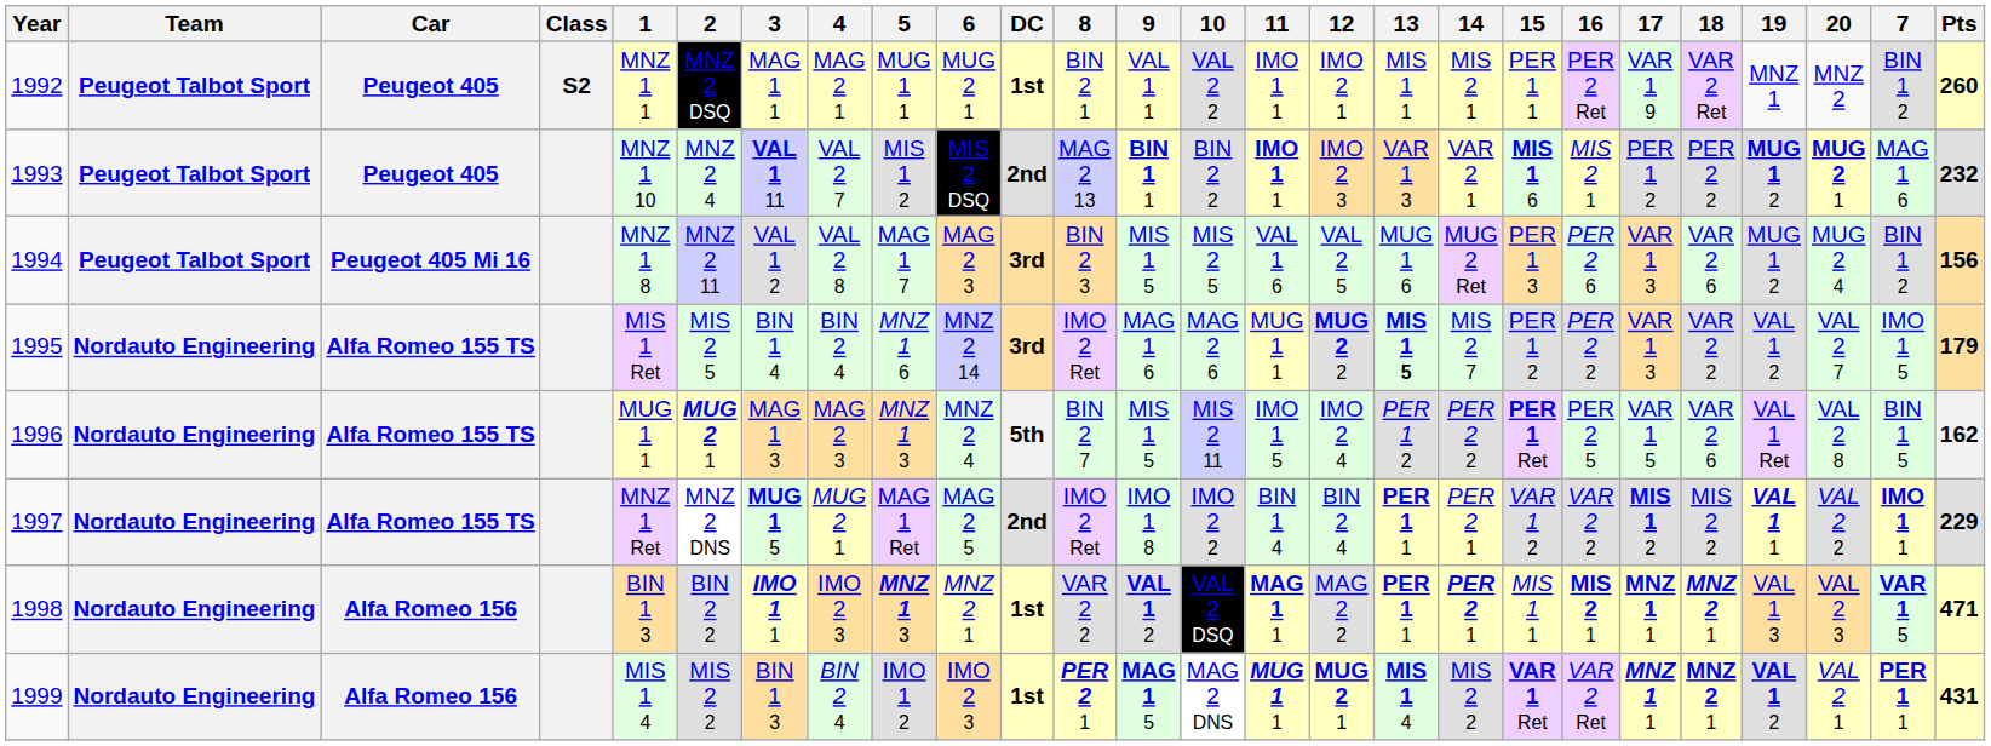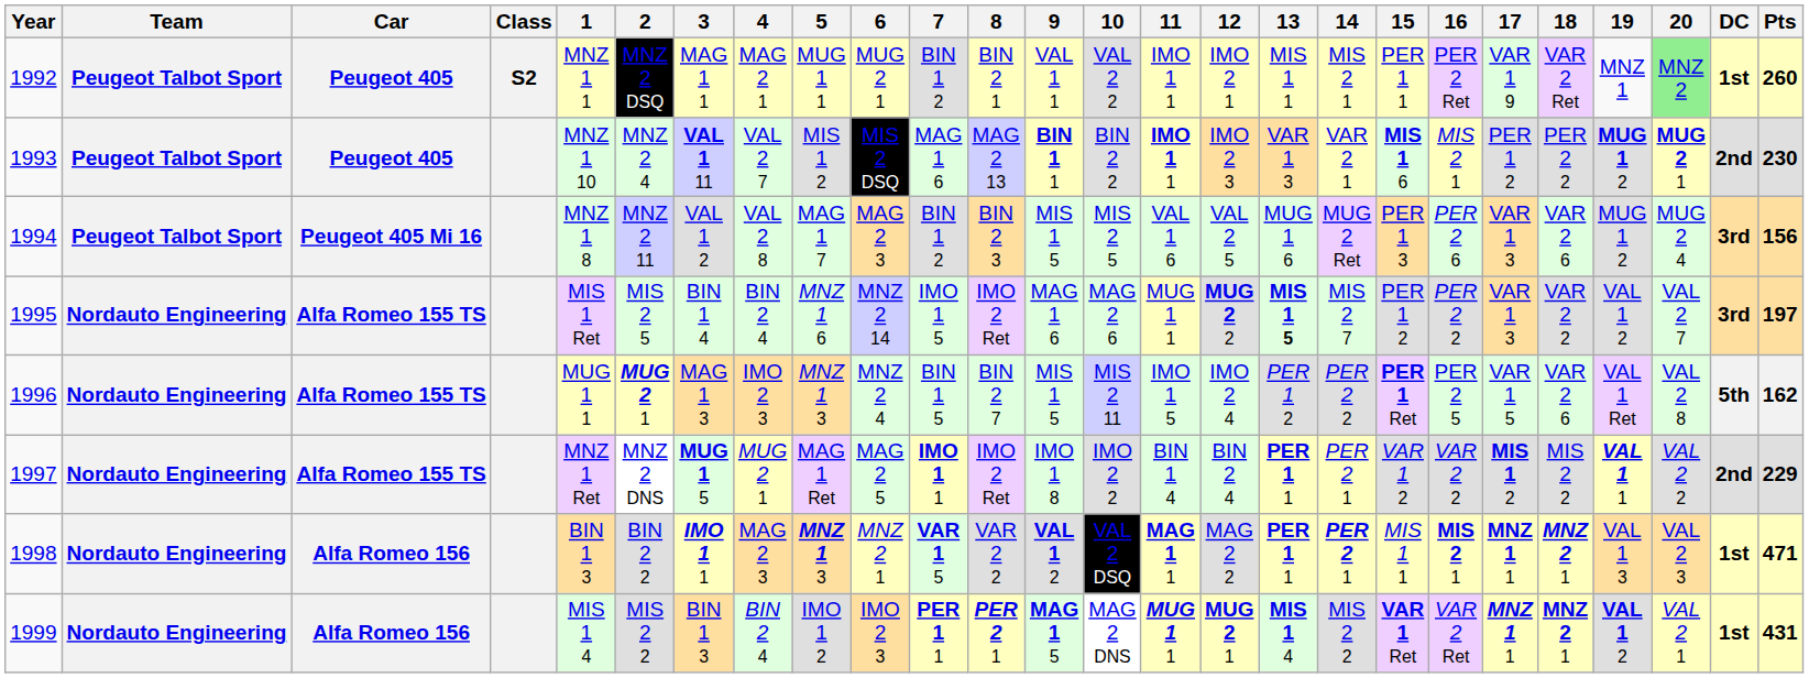 <table class="wikitable" style="text-align:center; font-size:85%">
 <tr>
 <th>Year</th>
 <th>Team</th>
 <th>Car</th>
 <th>Class</th>
 <th>1</th>
 <th>2</th>
 <th>3</th>
 <th>4</th>
 <th>5</th>
 <th>6</th>
-<th>DC</th>
+<th>7</th>
 <th>8</th>
 <th>9</th>
 <th>10</th>
 <th>11</th>
 <th>12</th>
 <th>13</th>
 <th>14</th>
 <th>15</th>
 <th>16</th>
 <th>17</th>
 <th>18</th>
 <th>19</th>
 <th>20</th>
-<th>7</th>
+<th>DC</th>
 <th>Pts</th>
 </tr>
 <tr>
 <td><a href='#'>1992</a></td>
 <th nowrap><a href='#'>Peugeot Talbot Sport</a></th>
 <th nowrap><a href='#'>Peugeot 405</a></th>
 <th>S2</th>
 <td style="background:#FFFFBF;"><a href='#'>MNZ<br>1</a><br><small>1</small></td>
 <td style="background:black; color:white"><a href='#'><span>MNZ<br>2</span></a><br><small>DSQ</small></td>
 <td style="background:#FFFFBF;"><a href='#'>MAG<br>1</a><br><small>1</small></td>
 <td style="background:#FFFFBF;"><a href='#'>MAG<br>2</a><br><small>1</small></td>
 <td style="background:#FFFFBF;"><a href='#'>MUG<br>1</a><br><small>1</small></td>
 <td style="background:#FFFFBF;"><a href='#'>MUG<br>2</a><br><small>1</small></td>
-<th style="background:#FFFFBF;">1st</th>
+<td style="background:#DFDFDF;"><a href='#'>BIN<br>1</a><br><small>2</small></td>
 <td style="background:#FFFFBF;"><a href='#'>BIN<br>2</a><br><small>1</small></td>
 <td style="background:#FFFFBF;"><a href='#'>VAL<br>1</a><br><small>1</small></td>
 <td style="background:#DFDFDF;"><a href='#'>VAL<br>2</a><br><small>2</small></td>
 <td style="background:#FFFFBF;"><a href='#'>IMO<br>1</a><br><small>1</small></td>
 <td style="background:#FFFFBF;"><a href='#'>IMO<br>2</a><br><small>1</small></td>
 <td style="background:#FFFFBF;"><a href='#'>MIS<br>1</a><br><small>1</small></td>
 <td style="background:#FFFFBF;"><a href='#'>MIS<br>2</a><br><small>1</small></td>
 <td style="background:#FFFFBF;"><a href='#'>PER<br>1</a><br><small>1</small></td>
 <td style="background:#EFCFFF;"><a href='#'>PER<br>2</a><br><small>Ret</small></td>
 <td style="background:#DFFFDF;"><a href='#'>VAR<br>1</a><br><small>9</small></td>
 <td style="background:#EFCFFF;"><a href='#'>VAR<br>2</a><br><small>Ret</small></td>
 <td><a href='#'>MNZ<br>1</a></td>
-<td><a href='#'>MNZ<br>2</a></td>
-<td style="background:#DFDFDF;"><a href='#'>BIN<br>1</a><br><small>2</small></td>
+<td style="background: lightgreen;"><a href='#'>MNZ<br>2</a></td>
+<th style="background:#FFFFBF;">1st</th>
 <th style="background:#FFFFBF;">260</th>
 </tr>
 <tr>
 <td><a href='#'>1993</a></td>
 <th nowrap><a href='#'>Peugeot Talbot Sport</a></th>
 <th nowrap><a href='#'>Peugeot 405</a></th>
 <th></th>
 <td style="background:#DFFFDF;"><a href='#'>MNZ<br>1</a><br><small>10</small></td>
 <td style="background:#DFFFDF;"><a href='#'>MNZ<br>2</a><br><small>4</small></td>
 <td style="background:#CFCFFF;"><strong><a href='#'>VAL<br>1</a></strong><br><small>11</small></td>
 <td style="background:#DFFFDF;"><a href='#'>VAL<br>2</a><br><small>7</small></td>
 <td style="background:#DFDFDF;"><a href='#'>MIS<br>1</a><br><small>2</small></td>
 <td style="background:black; color:white"><a href='#'><span>MIS<br>2</span></a><br><small>DSQ</small></td>
-<th style="background:#DFDFDF;">2nd</th>
+<td style="background:#DFFFDF;"><a href='#'>MAG<br>1</a><br><small>6</small></td>
 <td style="background:#CFCFFF;"><a href='#'>MAG<br>2</a><br><small>13</small></td>
 <td style="background:#FFFFBF;"><strong><a href='#'>BIN<br>1</a></strong><br><small>1</small></td>
 <td style="background:#DFDFDF;"><a href='#'>BIN<br>2</a><br><small>2</small></td>
 <td style="background:#FFFFBF;"><strong><a href='#'>IMO<br>1</a></strong><br><small>1</small></td>
 <td style="background:#FFDF9F;"><a href='#'>IMO<br>2</a><br><small>3</small></td>
 <td style="background:#FFDF9F;"><a href='#'>VAR<br>1</a><br><small>3</small></td>
 <td style="background:#FFFFBF;"><a href='#'>VAR<br>2</a><br><small>1</small></td>
 <td style="background:#DFFFDF;"><strong><a href='#'>MIS<br>1</a></strong><br><small>6</small></td>
 <td style="background:#FFFFBF;"><em><a href='#'>MIS<br>2</a></em><br><small>1</small></td>
 <td style="background:#DFDFDF;"><a href='#'>PER<br>1</a><br><small>2</small></td>
 <td style="background:#DFDFDF;"><a href='#'>PER<br>2</a><br><small>2</small></td>
 <td style="background:#DFDFDF;"><strong><a href='#'>MUG<br>1</a></strong><br><small>2</small></td>
 <td style="background:#FFFFBF;"><strong><a href='#'>MUG<br>2</a></strong><br><small>1</small></td>
-<td style="background:#DFFFDF;"><a href='#'>MAG<br>1</a><br><small>6</small></td>
-<th style="background:#DFDFDF;">232</th>
+<th style="background:#DFDFDF;">2nd</th>
+<th style="background:#DFDFDF;">230</th>
 </tr>
 <tr>
 <td><a href='#'>1994</a></td>
 <th nowrap><a href='#'>Peugeot Talbot Sport</a></th>
 <th nowrap><a href='#'>Peugeot 405 Mi 16</a></th>
 <th></th>
 <td style="background:#DFFFDF;"><a href='#'>MNZ<br>1</a><br><small>8</small></td>
 <td style="background:#CFCFFF;"><a href='#'>MNZ<br>2</a><br><small>11</small></td>
 <td style="background:#DFDFDF;"><a href='#'>VAL<br>1</a><br><small>2</small></td>
 <td style="background:#DFFFDF;"><a href='#'>VAL<br>2</a><br><small>8</small></td>
 <td style="background:#DFFFDF;"><a href='#'>MAG<br>1</a><br><small>7</small></td>
 <td style="background:#FFDF9F;"><a href='#'>MAG<br>2</a><br><small>3</small></td>
-<th style="background:#FFDF9F;">3rd</th>
+<td style="background:#DFDFDF;"><a href='#'>BIN<br>1</a><br><small>2</small></td>
 <td style="background:#FFDF9F;"><a href='#'>BIN<br>2</a><br><small>3</small></td>
 <td style="background:#DFFFDF;"><a href='#'>MIS<br>1</a><br><small>5</small></td>
 <td style="background:#DFFFDF;"><a href='#'>MIS<br>2</a><br><small>5</small></td>
 <td style="background:#DFFFDF;"><a href='#'>VAL<br>1</a><br><small>6</small></td>
 <td style="background:#DFFFDF;"><a href='#'>VAL<br>2</a><br><small>5</small></td>
 <td style="background:#DFFFDF;"><a href='#'>MUG<br>1</a><br><small>6</small></td>
 <td style="background:#EFCFFF;"><a href='#'>MUG<br>2</a><br><small>Ret</small></td>
 <td style="background:#FFDF9F;"><a href='#'>PER<br>1</a><br><small>3</small></td>
 <td style="background:#DFFFDF;"><em><a href='#'>PER<br>2</a></em><br><small>6</small></td>
 <td style="background:#FFDF9F;"><a href='#'>VAR<br>1</a><br><small>3</small></td>
 <td style="background:#DFFFDF;"><a href='#'>VAR<br>2</a><br><small>6</small></td>
 <td style="background:#DFDFDF;"><a href='#'>MUG<br>1</a><br><small>2</small></td>
 <td style="background:#DFFFDF;"><a href='#'>MUG<br>2</a><br><small>4</small></td>
-<td style="background:#DFDFDF;"><a href='#'>BIN<br>1</a><br><small>2</small></td>
+<th style="background:#FFDF9F;">3rd</th>
 <th style="background:#FFDF9F;">156</th>
 </tr>
 <tr>
 <td><a href='#'>1995</a></td>
 <th nowrap><a href='#'>Nordauto Engineering</a></th>
 <th nowrap><a href='#'>Alfa Romeo 155 TS</a></th>
 <th></th>
 <td style="background:#EFCFFF;"><a href='#'>MIS<br>1</a><br><small>Ret</small></td>
 <td style="background:#DFFFDF;"><a href='#'>MIS<br>2</a><br><small>5</small></td>
 <td style="background:#DFFFDF;"><a href='#'>BIN<br>1</a><br><small>4</small></td>
 <td style="background:#DFFFDF;"><a href='#'>BIN<br>2</a><br><small>4</small></td>
 <td style="background:#DFFFDF;"><em><a href='#'>MNZ<br>1</a></em><br><small>6</small></td>
 <td style="background:#CFCFFF;"><a href='#'>MNZ<br>2</a><br><small>14</small></td>
-<th style="background:#FFDF9F;">3rd</th>
+<td style="background:#DFFFDF;"><a href='#'>IMO<br>1</a><br><small>5</small></td>
 <td style="background:#EFCFFF;"><a href='#'>IMO<br>2</a><br><small>Ret</small></td>
 <td style="background:#DFFFDF;"><a href='#'>MAG<br>1</a><br><small>6</small></td>
 <td style="background:#DFFFDF;"><a href='#'>MAG<br>2</a><br><small>6</small></td>
 <td style="background:#FFFFBF;"><a href='#'>MUG<br>1</a><br><small>1</small></td>
 <td style="background:#DFDFDF;"><strong><a href='#'>MUG<br>2</a></strong><br><small>2</small></td>
 <td style="background:#DFFFDF;"><strong><a href='#'>MIS<br>1</a><br><small>5</small></strong></td>
 <td style="background:#DFFFDF;"><a href='#'>MIS<br>2</a><br><small>7</small></td>
 <td style="background:#DFDFDF;"><a href='#'>PER<br>1</a><br><small>2</small></td>
 <td style="background:#DFDFDF;"><em><a href='#'>PER<br>2</a></em><br><small>2</small></td>
 <td style="background:#FFDF9F;"><a href='#'>VAR<br>1</a><br><small>3</small></td>
 <td style="background:#DFDFDF;"><a href='#'>VAR<br>2</a><br><small>2</small></td>
 <td style="background:#DFDFDF;"><a href='#'>VAL<br>1</a><br><small>2</small></td>
 <td style="background:#DFFFDF;"><a href='#'>VAL<br>2</a><br><small>7</small></td>
-<td style="background:#DFFFDF;"><a href='#'>IMO<br>1</a><br><small>5</small></td>
-<th style="background:#FFDF9F;">179</th>
+<th style="background:#FFDF9F;">3rd</th>
+<th style="background:#FFDF9F;">197</th>
 </tr>
 <tr>
 <td><a href='#'>1996</a></td>
 <th nowrap><a href='#'>Nordauto Engineering</a></th>
 <th nowrap><a href='#'>Alfa Romeo 155 TS</a></th>
 <th></th>
 <td style="background:#FFFFBF;"><a href='#'>MUG<br>1</a><br><small>1</small></td>
 <td style="background:#FFFFBF;"><strong><em><a href='#'>MUG<br>2</a></em></strong><br><small>1</small></td>
 <td style="background:#FFDF9F;"><a href='#'>MAG<br>1</a><br><small>3</small></td>
-<td style="background:#FFDF9F;"><a href='#'>MAG<br>2</a><br><small>3</small></td>
+<td style="background:#FFDF9F;"><a href='#'>IMO<br>2</a><br><small>3</small></td>
 <td style="background:#FFDF9F;"><em><a href='#'>MNZ<br>1</a></em><br><small>3</small></td>
 <td style="background:#DFFFDF;"><a href='#'>MNZ<br>2</a><br><small>4</small></td>
-<th>5th</th>
+<td style="background:#DFFFDF;"><a href='#'>BIN<br>1</a><br><small>5</small></td>
 <td style="background:#DFFFDF;"><a href='#'>BIN<br>2</a><br><small>7</small></td>
 <td style="background:#DFFFDF;"><a href='#'>MIS<br>1</a><br><small>5</small></td>
 <td style="background:#CFCFFF;"><a href='#'>MIS<br>2</a><br><small>11</small></td>
 <td style="background:#DFFFDF;"><a href='#'>IMO<br>1</a><br><small>5</small></td>
 <td style="background:#DFFFDF;"><a href='#'>IMO<br>2</a><br><small>4</small></td>
 <td style="background:#DFDFDF;"><em><a href='#'>PER<br>1</a></em><br><small>2</small></td>
 <td style="background:#DFDFDF;"><em><a href='#'>PER<br>2</a></em><br><small>2</small></td>
 <td style="background:#EFCFFF;"><strong><a href='#'>PER<br>1</a></strong><br><small>Ret</small></td>
 <td style="background:#DFFFDF;"><a href='#'>PER<br>2</a><br><small>5</small></td>
 <td style="background:#DFFFDF;"><a href='#'>VAR<br>1</a><br><small>5</small></td>
 <td style="background:#DFFFDF;"><a href='#'>VAR<br>2</a><br><small>6</small></td>
 <td style="background:#EFCFFF;"><a href='#'>VAL<br>1</a><br><small>Ret</small></td>
 <td style="background:#DFFFDF;"><a href='#'>VAL<br>2</a><br><small>8</small></td>
-<td style="background:#DFFFDF;"><a href='#'>BIN<br>1</a><br><small>5</small></td>
+<th>5th</th>
 <th>162</th>
 </tr>
 <tr>
 <td><a href='#'>1997</a></td>
 <th nowrap><a href='#'>Nordauto Engineering</a></th>
 <th nowrap><a href='#'>Alfa Romeo 155 TS</a></th>
 <th></th>
 <td style="background:#EFCFFF;"><a href='#'>MNZ<br>1</a><br><small>Ret</small></td>
 <td style="background:#FFFFFF;"><a href='#'>MNZ<br>2</a><br><small>DNS</small></td>
 <td style="background:#DFFFDF;"><strong><a href='#'>MUG<br>1</a></strong><br><small>5</small></td>
 <td style="background:#FFFFBF;"><em><a href='#'>MUG<br>2</a></em><br><small>1</small></td>
 <td style="background:#EFCFFF;"><a href='#'>MAG<br>1</a><br><small>Ret</small></td>
 <td style="background:#DFFFDF;"><a href='#'>MAG<br>2</a><br><small>5</small></td>
-<th style="background:#DFDFDF;">2nd</th>
+<td style="background:#FFFFBF;"><strong><a href='#'>IMO<br>1</a></strong><br><small>1</small></td>
 <td style="background:#EFCFFF;"><a href='#'>IMO<br>2</a><br><small>Ret</small></td>
 <td style="background:#DFFFDF;"><a href='#'>IMO<br>1</a><br><small>8</small></td>
 <td style="background:#DFDFDF;"><a href='#'>IMO<br>2</a><br><small>2</small></td>
 <td style="background:#DFFFDF;"><a href='#'>BIN<br>1</a><br><small>4</small></td>
 <td style="background:#DFFFDF;"><a href='#'>BIN<br>2</a><br><small>4</small></td>
 <td style="background:#FFFFBF;"><strong><a href='#'>PER<br>1</a></strong><br><small>1</small></td>
 <td style="background:#FFFFBF;"><em><a href='#'>PER<br>2</a></em><br><small>1</small></td>
 <td style="background:#DFDFDF;"><em><a href='#'>VAR<br>1</a></em><br><small>2</small></td>
 <td style="background:#DFDFDF;"><em><a href='#'>VAR<br>2</a></em><br><small>2</small></td>
 <td style="background:#DFDFDF;"><strong><a href='#'>MIS<br>1</a></strong><br><small>2</small></td>
 <td style="background:#DFDFDF;"><a href='#'>MIS<br>2</a><br><small>2</small></td>
 <td style="background:#FFFFBF;"><strong><em><a href='#'>VAL<br>1</a></em></strong><br><small>1</small></td>
 <td style="background:#DFDFDF;"><em><a href='#'>VAL<br>2</a></em><br><small>2</small></td>
-<td style="background:#FFFFBF;"><strong><a href='#'>IMO<br>1</a></strong><br><small>1</small></td>
+<th style="background:#DFDFDF;">2nd</th>
 <th style="background:#DFDFDF;">229</th>
 </tr>
 <tr>
 <td><a href='#'>1998</a></td>
 <th nowrap><a href='#'>Nordauto Engineering</a></th>
 <th nowrap><a href='#'>Alfa Romeo 156</a></th>
 <th></th>
 <td style="background:#FFDF9F;"><a href='#'>BIN<br>1</a><br><small>3</small></td>
 <td style="background:#DFDFDF;"><a href='#'>BIN<br>2</a><br><small>2</small></td>
 <td style="background:#FFFFBF;"><strong><em><a href='#'>IMO<br>1</a></em></strong><br><small>1</small></td>
-<td style="background:#FFDF9F;"><a href='#'>IMO<br>2</a><br><small>3</small></td>
+<td style="background:#FFDF9F;"><a href='#'>MAG<br>2</a><br><small>3</small></td>
 <td style="background:#FFDF9F;"><strong><em><a href='#'>MNZ<br>1</a></em></strong><br><small>3</small></td>
 <td style="background:#FFFFBF;"><em><a href='#'>MNZ<br>2</a></em><br><small>1</small></td>
-<th style="background:#FFFFBF;">1st</th>
+<td style="background:#DFFFDF;"><strong><a href='#'>VAR<br>1</a></strong><br><small>5</small></td>
 <td style="background:#DFDFDF;"><a href='#'>VAR<br>2</a><br><small>2</small></td>
 <td style="background:#DFDFDF;"><strong><a href='#'>VAL<br>1</a></strong><br><small>2</small></td>
 <td style="background:black; color:white"><a href='#'><span>VAL<br>2</span></a><br><small>DSQ</small></td>
 <td style="background:#FFFFBF;"><strong><a href='#'>MAG<br>1</a></strong><br><small>1</small></td>
 <td style="background:#DFDFDF;"><a href='#'>MAG<br>2</a><br><small>2</small></td>
 <td style="background:#FFFFBF;"><strong><a href='#'>PER<br>1</a></strong><br><small>1</small></td>
 <td style="background:#FFFFBF;"><strong><em><a href='#'>PER<br>2</a></em></strong><br><small>1</small></td>
 <td style="background:#FFFFBF;"><em><a href='#'>MIS<br>1</a></em><br><small>1</small></td>
 <td style="background:#FFFFBF;"><strong><a href='#'>MIS<br>2</a></strong><br><small>1</small></td>
 <td style="background:#FFFFBF;"><strong><a href='#'>MNZ<br>1</a></strong><br><small>1</small></td>
 <td style="background:#FFFFBF;"><strong><em><a href='#'>MNZ<br>2</a></em></strong><br><small>1</small></td>
 <td style="background:#FFDF9F;"><a href='#'>VAL<br>1</a><br><small>3</small></td>
 <td style="background:#FFDF9F;"><a href='#'>VAL<br>2</a><br><small>3</small></td>
-<td style="background:#DFFFDF;"><strong><a href='#'>VAR<br>1</a></strong><br><small>5</small></td>
+<th style="background:#FFFFBF;">1st</th>
 <th style="background:#FFFFBF;">471</th>
 </tr>
 <tr>
 <td><a href='#'>1999</a></td>
 <th nowrap><a href='#'>Nordauto Engineering</a></th>
 <th nowrap><a href='#'>Alfa Romeo 156</a></th>
 <th></th>
 <td style="background:#DFFFDF;"><a href='#'>MIS<br>1</a><br><small>4</small></td>
 <td style="background:#DFDFDF;"><a href='#'>MIS<br>2</a><br><small>2</small></td>
 <td style="background:#FFDF9F;"><a href='#'>BIN<br>1</a><br><small>3</small></td>
 <td style="background:#DFFFDF;"><em><a href='#'>BIN<br>2</a></em><br><small>4</small></td>
 <td style="background:#DFDFDF;"><a href='#'>IMO<br>1</a><br><small>2</small></td>
 <td style="background:#FFDF9F;"><a href='#'>IMO<br>2</a><br><small>3</small></td>
-<th style="background:#FFFFBF;">1st</th>
+<td style="background:#FFFFBF;"><strong><a href='#'>PER<br>1</a></strong><br><small>1</small></td>
 <td style="background:#FFFFBF;"><strong><em><a href='#'>PER<br>2</a></em></strong><br><small>1</small></td>
 <td style="background:#DFFFDF;"><strong><a href='#'>MAG<br>1</a></strong><br><small>5</small></td>
 <td style="background:#FFFFFF;"><a href='#'>MAG<br>2</a><br><small>DNS</small></td>
 <td style="background:#FFFFBF;"><strong><em><a href='#'>MUG<br>1</a></em></strong><br><small>1</small></td>
 <td style="background:#FFFFBF;"><strong><a href='#'>MUG<br>2</a></strong><br><small>1</small></td>
 <td style="background:#DFFFDF;"><strong><a href='#'>MIS<br>1</a></strong><br><small>4</small></td>
 <td style="background:#DFDFDF;"><a href='#'>MIS<br>2</a><br><small>2</small></td>
 <td style="background:#EFCFFF;"><strong><a href='#'>VAR<br>1</a></strong><br><small>Ret</small></td>
 <td style="background:#EFCFFF;"><em><a href='#'>VAR<br>2</a></em><br><small>Ret</small></td>
 <td style="background:#FFFFBF;"><strong><em><a href='#'>MNZ<br>1</a></em></strong><br><small>1</small></td>
 <td style="background:#FFFFBF;"><strong><a href='#'>MNZ<br>2</a></strong><br><small>1</small></td>
 <td style="background:#DFDFDF;"><strong><a href='#'>VAL<br>1</a></strong><br><small>2</small></td>
 <td style="background:#FFFFBF;"><em><a href='#'>VAL<br>2</a></em><br><small>1</small></td>
-<td style="background:#FFFFBF;"><strong><a href='#'>PER<br>1</a></strong><br><small>1</small></td>
+<th style="background:#FFFFBF;">1st</th>
 <th style="background:#FFFFBF;">431</th>
 </tr>
 </table>
